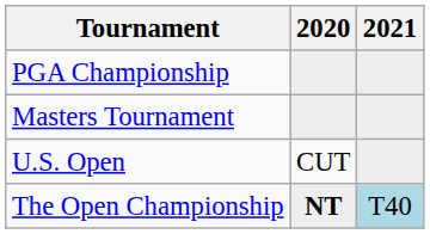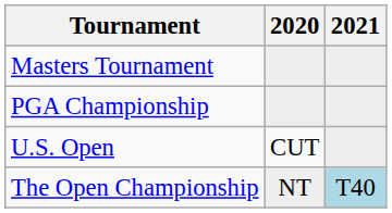 <table class="wikitable" style="font-size:95%;text-align:center;">
 <tr>
 <th>Tournament</th>
 <th>2020</th>
 <th>2021</th>
 </tr>
 <tr>
-<td align=left><a href='#'>PGA Championship</a></td>
+<td align=left><a href='#'>Masters Tournament</a></td>
 <td style="background:#eeeeee;"></td>
 <td style="background:#eeeeee;"></td>
 </tr>
 <tr>
-<td align=left><a href='#'>Masters Tournament</a></td>
+<td align=left><a href='#'>PGA Championship</a></td>
 <td style="background:#eeeeee;"></td>
 <td style="background:#eeeeee;"></td>
 </tr>
 <tr>
 <td align=left><a href='#'>U.S. Open</a></td>
 <td>CUT</td>
 <td style="background:#eeeeee;"></td>
 </tr>
 <tr>
 <td align=left><a href='#'>The Open Championship</a></td>
-<td style="background:#eeeeee;"><strong>NT</strong></td>
+<td style="background:#eeeeee;">NT</td>
 <td style="background: lightblue;">T40</td>
 </tr>
 </table>
